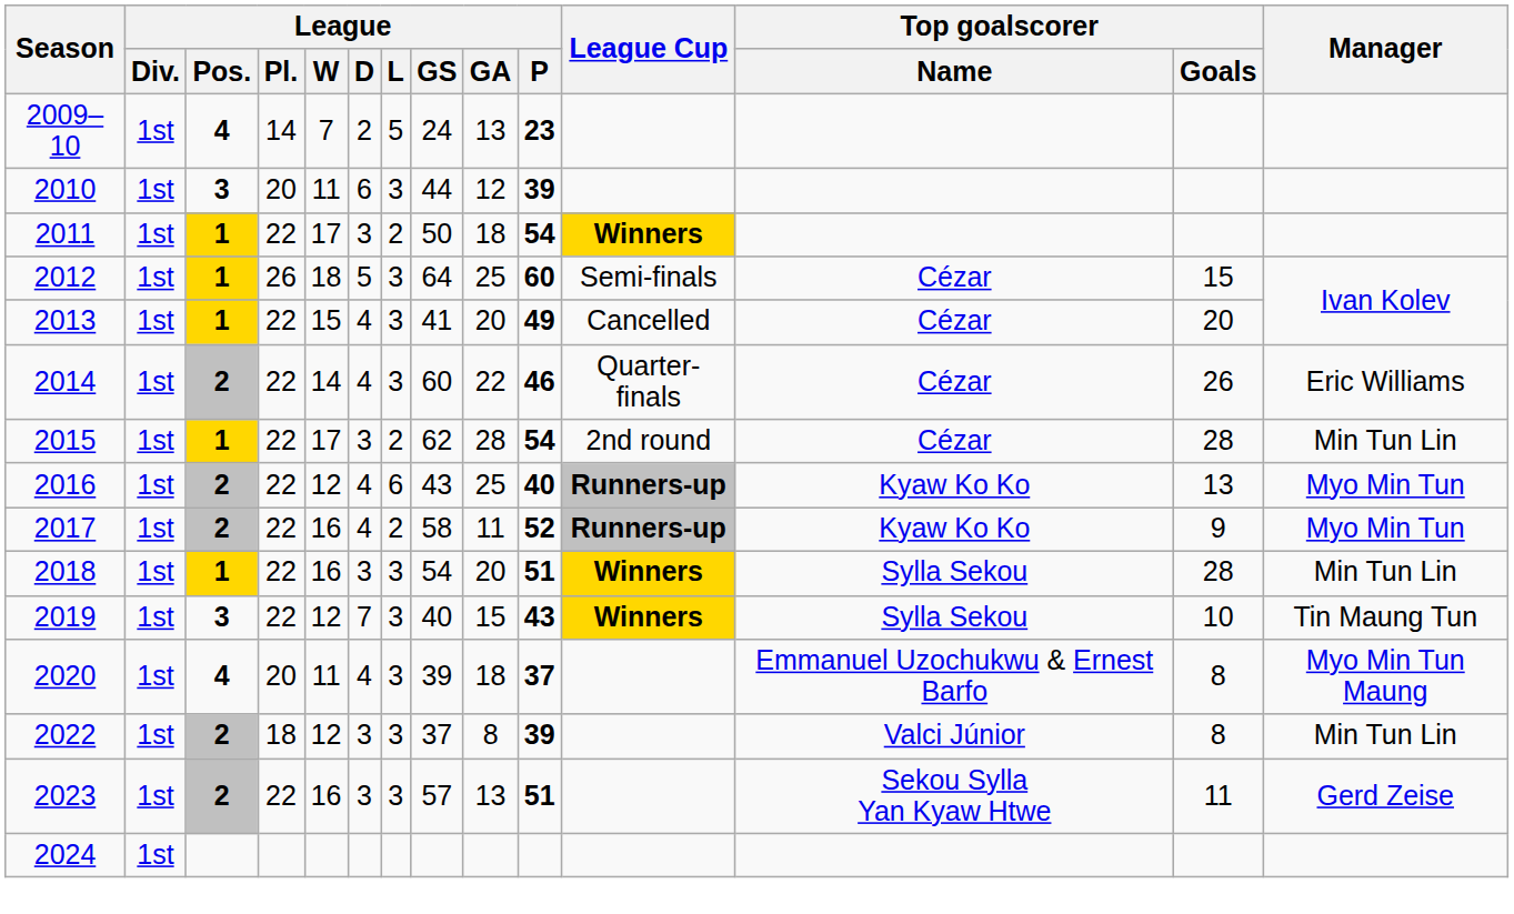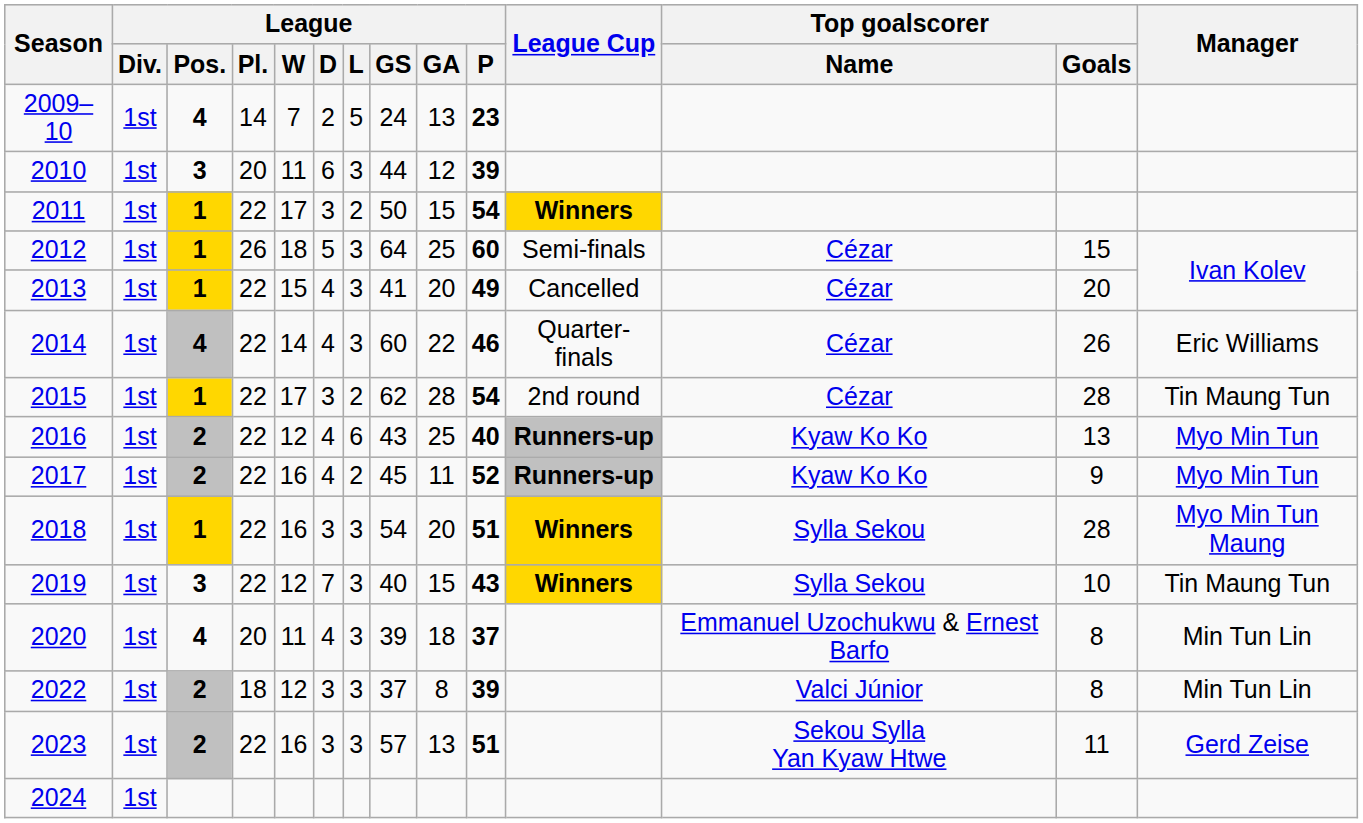 <table class="wikitable">
 <tr style="background:#efefef;">
 <th rowspan="2">Season</th>
 <th colspan="9">League</th>
 <th rowspan="2"><a href='#'>League Cup</a></th>
 <th colspan="2">Top goalscorer</th>
 <th rowspan="2">Manager</th>
 </tr>
 <tr>
 <th>Div.</th>
 <th>Pos.</th>
 <th>Pl.</th>
 <th>W</th>
 <th>D</th>
 <th>L</th>
 <th>GS</th>
 <th>GA</th>
 <th>P</th>
 <th>Name</th>
 <th>Goals</th>
 </tr>
 <tr>
 <td align=center><a href='#'>2009–10</a></td>
 <td align=center><a href='#'>1st</a></td>
 <td align=center><strong>4</strong></td>
 <td align=center>14</td>
 <td align=center>7</td>
 <td align=center>2</td>
 <td align=center>5</td>
 <td align=center>24</td>
 <td align=center>13</td>
 <td align=center><strong>23</strong></td>
 <td align=center></td>
 <td align=center></td>
 <td align=center></td>
 <td align=center></td>
 </tr>
 <tr>
 <td align=center><a href='#'>2010</a></td>
 <td align=center><a href='#'>1st</a></td>
 <td style="text-align:center; background:bronze;"><strong>3</strong></td>
 <td align=center>20</td>
 <td align=center>11</td>
 <td align=center>6</td>
 <td align=center>3</td>
 <td align=center>44</td>
 <td align=center>12</td>
 <td align=center><strong>39</strong></td>
 <td align=center></td>
 <td align=center></td>
 <td align=center></td>
 <td align=center></td>
 </tr>
 <tr>
 <td align=center><a href='#'>2011</a></td>
 <td align=center><a href='#'>1st</a></td>
 <td style="text-align:center; background:gold;"><strong>1</strong></td>
 <td align=center>22</td>
 <td align=center>17</td>
 <td align=center>3</td>
 <td align=center>2</td>
 <td align=center>50</td>
-<td align=center>18</td>
+<td align=center>15</td>
 <td align=center><strong>54</strong></td>
 <td style="text-align:center; background:gold;"><strong>Winners</strong></td>
 <td align=center></td>
 <td align=center></td>
 <td align=center></td>
 </tr>
 <tr>
 <td align=center><a href='#'>2012</a></td>
 <td align=center><a href='#'>1st</a></td>
 <td style="text-align:center; background:gold;"><strong>1</strong></td>
 <td align=center>26</td>
 <td align=center>18</td>
 <td align=center>5</td>
 <td align=center>3</td>
 <td align=center>64</td>
 <td align=center>25</td>
 <td align=center><strong>60</strong></td>
 <td align=center>Semi-finals</td>
 <td align=center> <a href='#'>Cézar</a></td>
 <td align=center>15</td>
 <td align=center rowspan="2"> <a href='#'>Ivan Kolev</a></td>
 </tr>
 <tr>
 <td align=center><a href='#'>2013</a></td>
 <td align=center><a href='#'>1st</a></td>
 <td style="text-align:center; background:gold;"><strong>1</strong></td>
 <td align=center>22</td>
 <td align=center>15</td>
 <td align=center>4</td>
 <td align=center>3</td>
 <td align=center>41</td>
 <td align=center>20</td>
 <td align=center><strong>49</strong></td>
 <td align=center>Cancelled</td>
 <td align=center> <a href='#'>Cézar</a></td>
 <td align=center>20</td>
 </tr>
 <tr>
 <td align=center><a href='#'>2014</a></td>
 <td align=center><a href='#'>1st</a></td>
-<td style="text-align:center; background:silver;"><strong>2</strong></td>
+<td style="text-align:center; background:silver;"><strong>4</strong></td>
 <td align=center>22</td>
 <td align=center>14</td>
 <td align=center>4</td>
 <td align=center>3</td>
 <td align=center>60</td>
 <td align=center>22</td>
 <td align=center><strong>46</strong></td>
 <td align=center>Quarter-finals</td>
 <td align=center> <a href='#'>Cézar</a></td>
 <td align=center>26</td>
 <td align=center> Eric Williams</td>
 </tr>
 <tr>
 <td align=center><a href='#'>2015</a></td>
 <td align=center><a href='#'>1st</a></td>
 <td style="text-align:center; background:gold;"><strong>1</strong></td>
 <td align=center>22</td>
 <td align=center>17</td>
 <td align=center>3</td>
 <td align=center>2</td>
 <td align=center>62</td>
 <td align=center>28</td>
 <td align=center><strong>54</strong></td>
 <td align=center>2nd round</td>
 <td align=center> <a href='#'>Cézar</a></td>
 <td align=center>28</td>
-<td align=center> Min Tun Lin</td>
+<td align=center> Tin Maung Tun</td>
 </tr>
 <tr>
 <td align=center><a href='#'>2016</a></td>
 <td align=center><a href='#'>1st</a></td>
 <td style="text-align:center; background:silver;"><strong>2</strong></td>
 <td align=center>22</td>
 <td align=center>12</td>
 <td align=center>4</td>
 <td align=center>6</td>
 <td align=center>43</td>
 <td align=center>25</td>
 <td align=center><strong>40</strong></td>
 <td style="text-align:center; background:silver;"><strong>Runners-up</strong></td>
 <td align=center> <a href='#'>Kyaw Ko Ko</a></td>
 <td align=center>13</td>
 <td align=center> <a href='#'>Myo Min Tun</a></td>
 </tr>
 <tr>
 <td align=center><a href='#'>2017</a></td>
 <td align=center><a href='#'>1st</a></td>
 <td style="text-align:center; background:silver;"><strong>2</strong></td>
 <td align=center>22</td>
 <td align=center>16</td>
 <td align=center>4</td>
 <td align=center>2</td>
-<td align=center>58</td>
+<td align=center>45</td>
 <td align=center>11</td>
 <td align=center><strong>52</strong></td>
 <td style="text-align:center; background:silver;"><strong>Runners-up</strong></td>
 <td align=center> <a href='#'>Kyaw Ko Ko</a></td>
 <td align=center>9</td>
 <td align=center> <a href='#'>Myo Min Tun</a></td>
 </tr>
 <tr>
 <td align=center><a href='#'>2018</a></td>
 <td align=center><a href='#'>1st</a></td>
 <td style="text-align:center; background:gold;"><strong>1</strong></td>
 <td align=center>22</td>
 <td align=center>16</td>
 <td align=center>3</td>
 <td align=center>3</td>
 <td align=center>54</td>
 <td align=center>20</td>
 <td align=center><strong>51</strong></td>
 <td style="text-align:center; background:gold;"><strong>Winners</strong></td>
 <td align=center> <a href='#'>Sylla Sekou</a></td>
 <td align=center>28</td>
-<td align=center> Min Tun Lin</td>
+<td align=center> <a href='#'>Myo Min Tun Maung</a></td>
 </tr>
 <tr>
 <td align=center><a href='#'>2019</a></td>
 <td align=center><a href='#'>1st</a></td>
 <td style="text-align:center; background:bronze;"><strong>3</strong></td>
 <td align=center>22</td>
 <td align=center>12</td>
 <td align=center>7</td>
 <td align=center>3</td>
 <td align=center>40</td>
 <td align=center>15</td>
 <td align=center><strong>43</strong></td>
 <td style="text-align:center; background:gold;"><strong>Winners</strong></td>
 <td align=center> <a href='#'>Sylla Sekou</a></td>
 <td align=center>10</td>
 <td align=center> Tin Maung Tun</td>
 </tr>
 <tr>
 <td align=center><a href='#'>2020</a></td>
 <td align=center><a href='#'>1st</a></td>
 <td style="text-align:center; background:bronze;"><strong>4</strong></td>
 <td align=center>20</td>
 <td align=center>11</td>
 <td align=center>4</td>
 <td align=center>3</td>
 <td align=center>39</td>
 <td align=center>18</td>
 <td align=center><strong>37</strong></td>
 <td align=center></td>
 <td align=center> <a href='#'>Emmanuel Uzochukwu</a> &  <a href='#'>Ernest Barfo</a></td>
 <td align=center>8</td>
-<td align=center> <a href='#'>Myo Min Tun Maung</a></td>
+<td align=center> Min Tun Lin</td>
 </tr>
 <tr>
 <td align=center><a href='#'>2022</a></td>
 <td align=center><a href='#'>1st</a></td>
 <td style="text-align:center; background:silver;"><strong>2</strong></td>
 <td align=center>18</td>
 <td align=center>12</td>
 <td align=center>3</td>
 <td align=center>3</td>
 <td align=center>37</td>
 <td align=center>8</td>
 <td align=center><strong>39</strong></td>
 <td align=center></td>
 <td align=center> <a href='#'>Valci Júnior</a></td>
 <td align=center>8</td>
 <td align=center> Min Tun Lin</td>
 </tr>
 <tr>
 <td align=center><a href='#'>2023</a></td>
 <td align=center><a href='#'>1st</a></td>
 <td style="text-align:center; background:silver;"><strong>2</strong></td>
 <td align=center>22</td>
 <td align=center>16</td>
 <td align=center>3</td>
 <td align=center>3</td>
 <td align=center>57</td>
 <td align=center>13</td>
 <td align=center><strong>51</strong></td>
 <td align=center></td>
 <td align=center> <a href='#'>Sekou Sylla</a> <br>  <a href='#'>Yan Kyaw Htwe</a></td>
 <td align=center>11</td>
 <td align=center> <a href='#'>Gerd Zeise</a></td>
 </tr>
 <tr>
 <td align=center><a href='#'>2024</a></td>
 <td align=center><a href='#'>1st</a></td>
 <td align=center></td>
 <td align=center></td>
 <td align=center></td>
 <td align=center></td>
 <td align=center></td>
 <td align=center></td>
 <td align=center></td>
 <td align=center></td>
 <td align=center></td>
 <td align=center></td>
 <td align=center></td>
 <td align=center></td>
 </tr>
 </table>
